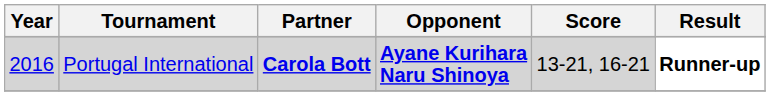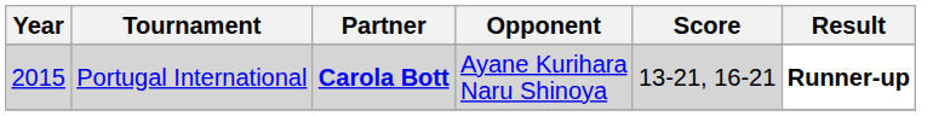 <table class="sortable wikitable" style="font-size: 90%;">
 <tr>
 <th>Year</th>
 <th>Tournament</th>
 <th>Partner</th>
 <th>Opponent</th>
 <th>Score</th>
 <th>Result</th>
 </tr>
 <tr>
 </tr>
 <tr style="background:#D5D5D5">
-<td align="center"><a href='#'>2016</a></td>
+<td align="center"><a href='#'>2015</a></td>
 <td align="left"><a href='#'>Portugal International</a></td>
 <td align="left"><strong> <a href='#'>Carola Bott</a></strong></td>
-<td align="left"><strong> <a href='#'>Ayane Kurihara</a> <br>  <a href='#'>Naru Shinoya</a></strong></td>
+<td align="left"> <a href='#'>Ayane Kurihara</a> <br>  <a href='#'>Naru Shinoya</a></td>
 <td align="left">13-21, 16-21</td>
 <td style="text-align:left; background:white"> <strong>Runner-up</strong></td>
 </tr>
 <tr>
 </tr>
 </table>
